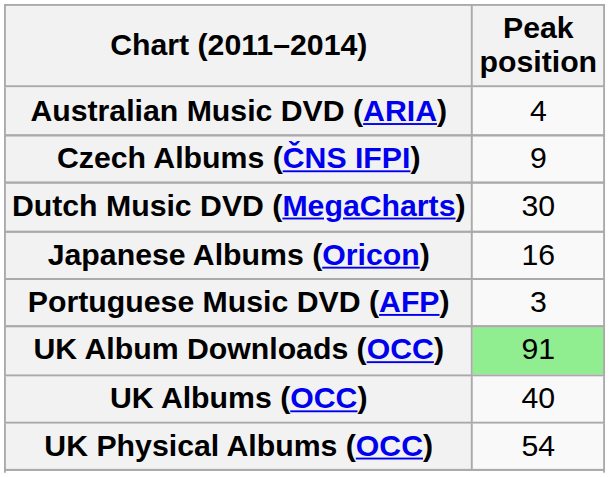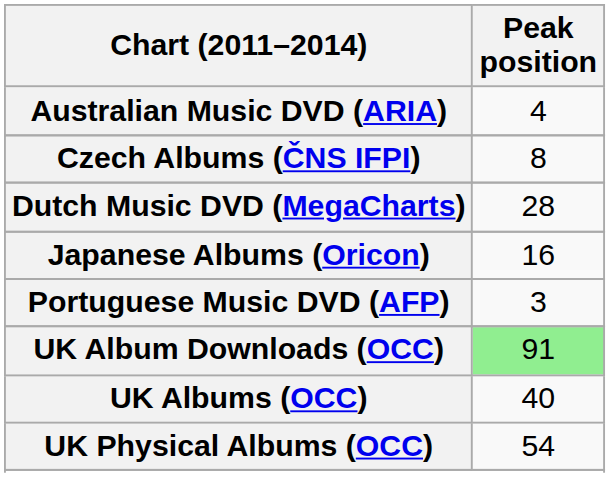 <table class="wikitable plainrowheaders sortable" style="text-align:center;">
 <tr>
 <th>Chart (2011–2014)</th>
 <th>Peak<br>position</th>
 </tr>
 <tr>
 <th scope="row">Australian Music DVD (<a href='#'>ARIA</a>)</th>
 <td>4</td>
 </tr>
 <tr>
 </tr>
 <tr>
 </tr>
 <tr>
 </tr>
 <tr>
 </tr>
 <tr>
 <th scope="row">Czech Albums (<a href='#'>ČNS IFPI</a>)</th>
-<td>9</td>
+<td>8</td>
 </tr>
 <tr>
 </tr>
 <tr>
 <th scope="row">Dutch Music DVD (<a href='#'>MegaCharts</a>)</th>
-<td>30</td>
+<td>28</td>
 </tr>
 <tr>
 </tr>
 <tr>
 </tr>
 <tr>
 </tr>
 <tr>
 </tr>
 <tr>
 <th scope="row">Japanese Albums (<a href='#'>Oricon</a>)</th>
 <td>16</td>
 </tr>
 <tr>
 </tr>
 <tr>
 </tr>
 <tr>
 </tr>
 <tr>
 </tr>
 <tr>
 </tr>
 <tr>
 <th scope="row">Portuguese Music DVD (<a href='#'>AFP</a>)</th>
 <td>3</td>
 </tr>
 <tr>
 </tr>
 <tr>
 </tr>
 <tr>
 </tr>
 <tr>
 </tr>
 <tr>
 <th scope="row">UK Album Downloads (<a href='#'>OCC</a>)</th>
 <td style="background: lightgreen;">91</td>
 </tr>
 <tr>
 <th scope="row">UK Albums (<a href='#'>OCC</a>)</th>
 <td>40</td>
 </tr>
 <tr>
 <th scope="row">UK Physical Albums (<a href='#'>OCC</a>)</th>
 <td>54</td>
 </tr>
 <tr>
 </tr>
 <tr>
 </tr>
 </table>
